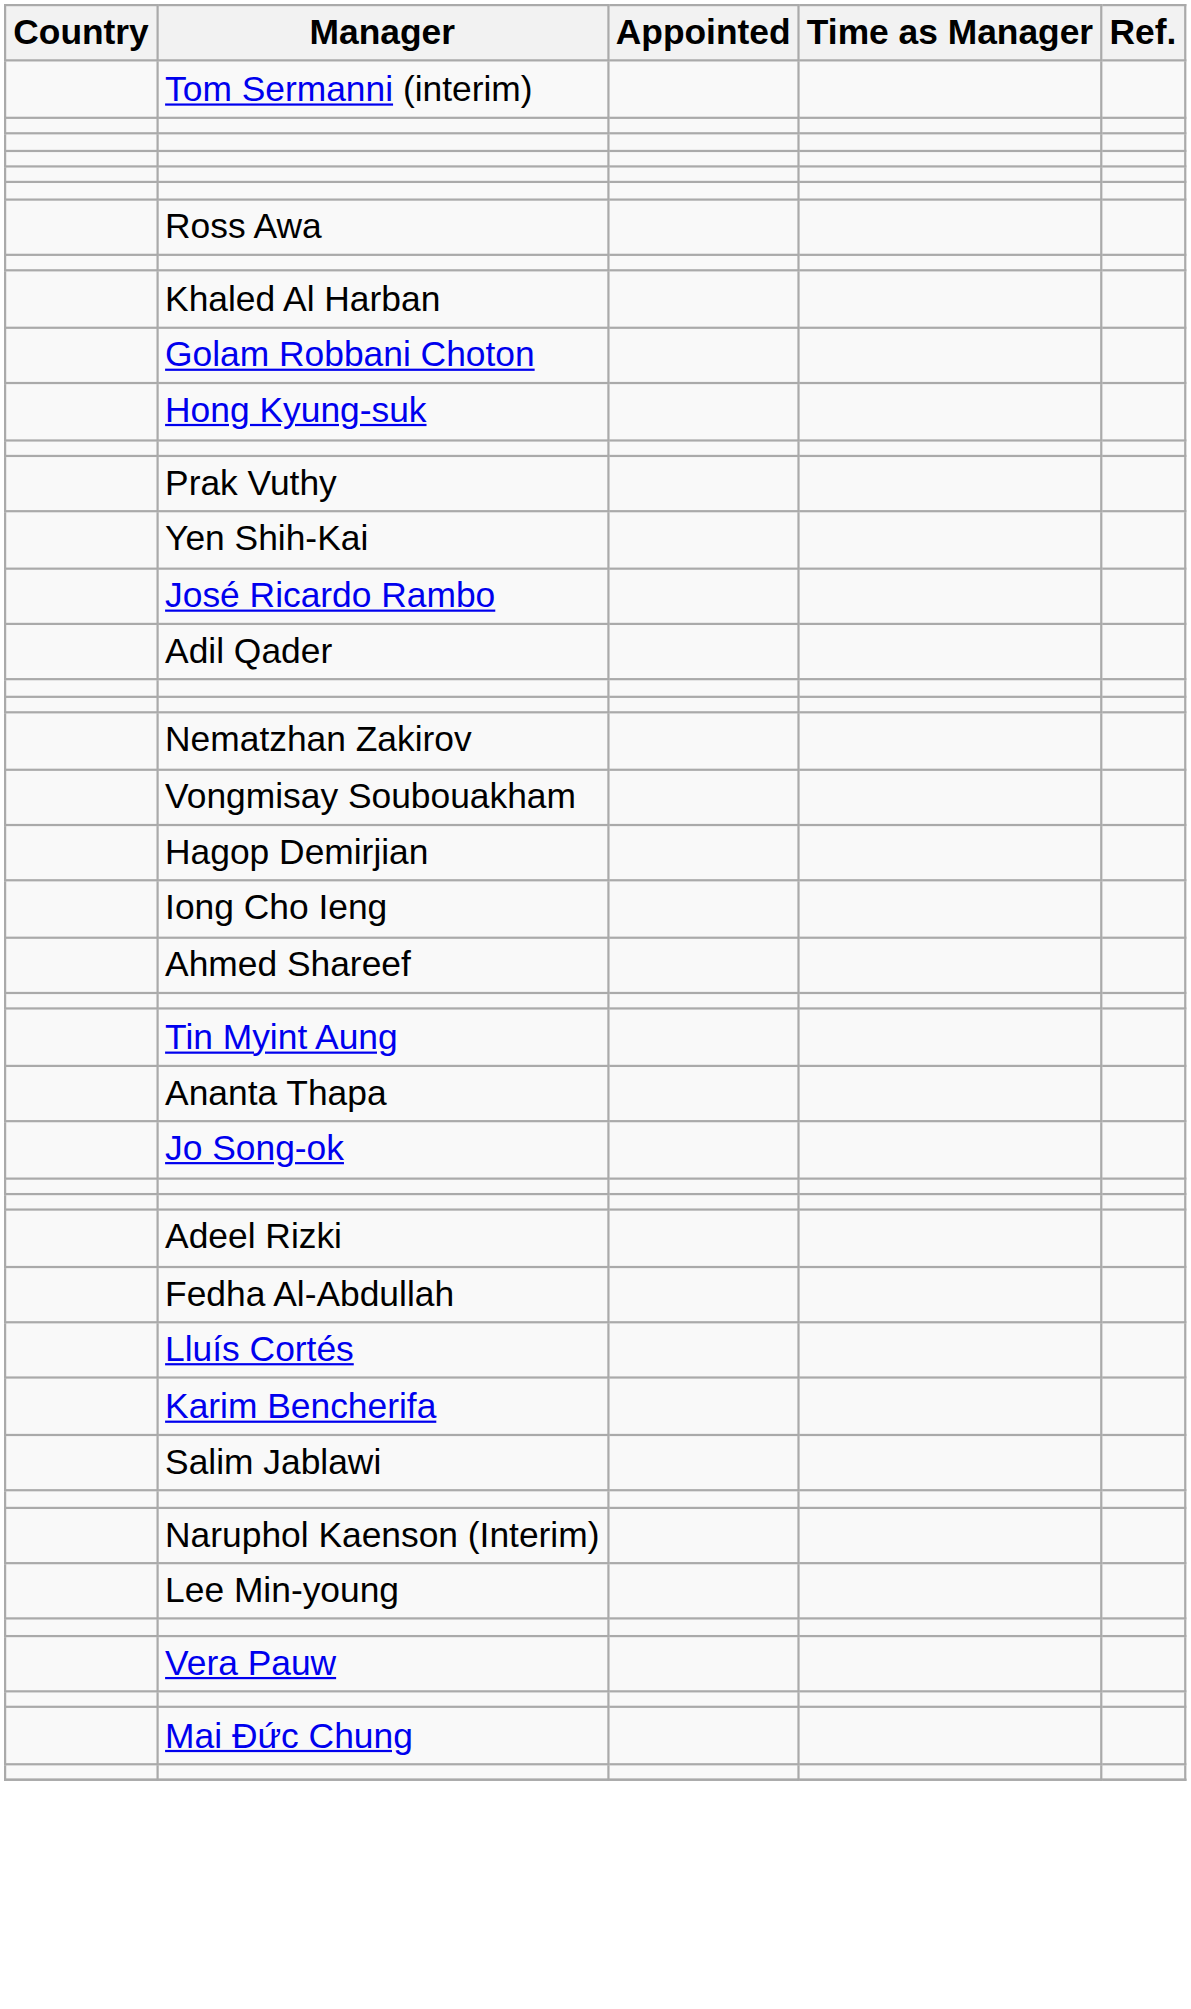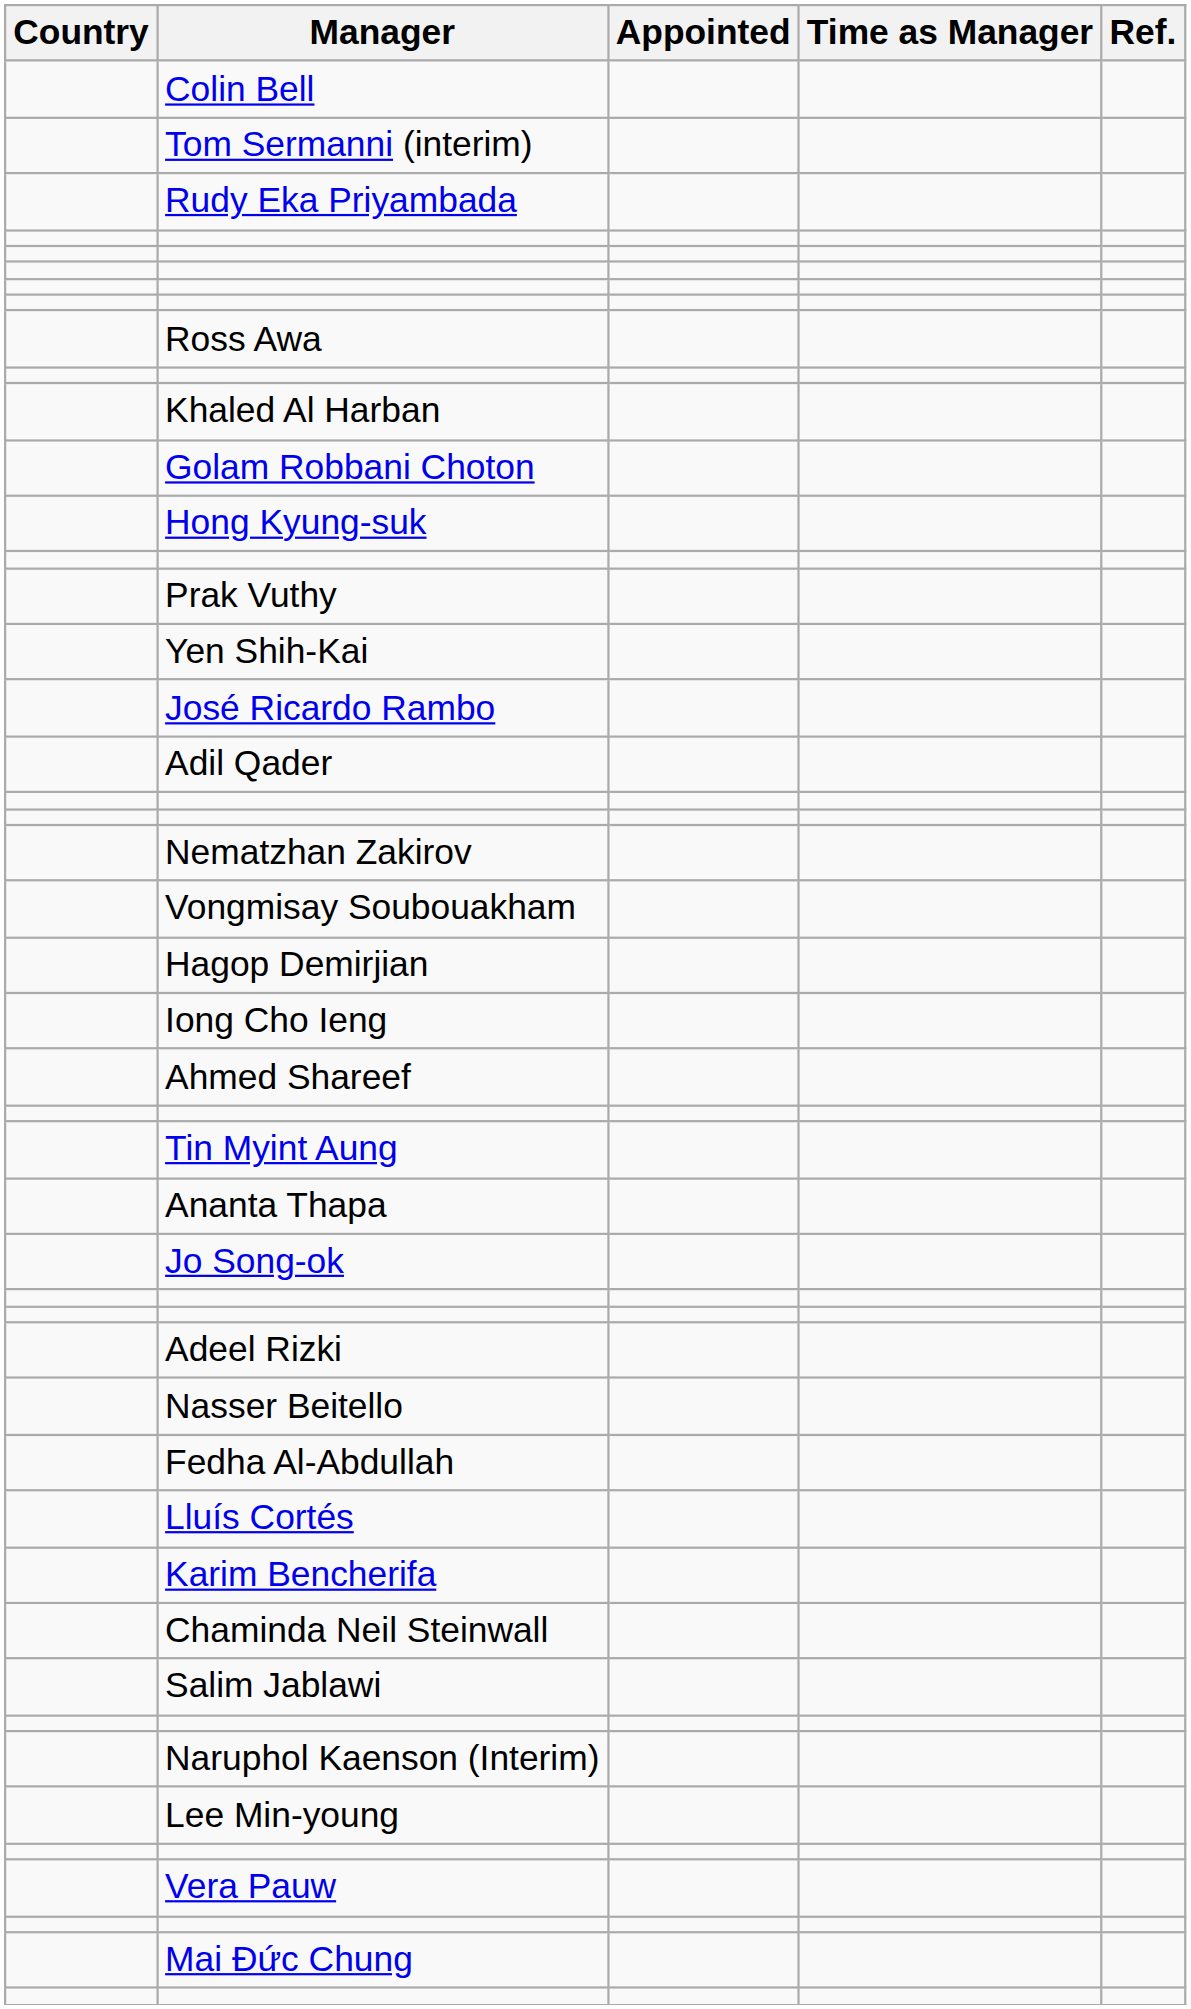 <table class="wikitable sortable">
 <tr>
 <th>Country</th>
 <th>Manager</th>
 <th>Appointed</th>
 <th>Time as Manager</th>
 <th>Ref.</th>
 </tr>
 <tr>
 <td></td>
+<td> <a href='#'>Colin Bell</a></td>
+<td></td>
+<td></td>
+<td></td>
+</tr>
+<tr>
+<td></td>
 <td> <a href='#'>Tom Sermanni</a> (interim)</td>
+<td></td>
+<td></td>
+<td></td>
+</tr>
+<tr>
+<td></td>
+<td> <a href='#'>Rudy Eka Priyambada</a></td>
 <td></td>
 <td></td>
 <td></td>
 </tr>
 <tr>
 <td></td>
 <td> </td>
 <td></td>
 <td></td>
 <td></td>
 </tr>
 <tr>
 <td></td>
 <td> </td>
 <td></td>
 <td></td>
 <td></td>
 </tr>
 <tr>
 <td></td>
 <td> </td>
 <td></td>
 <td></td>
 <td></td>
 </tr>
 <tr>
 <td></td>
 <td> </td>
 <td></td>
 <td></td>
 <td></td>
 </tr>
 <tr>
 <td></td>
 <td> </td>
 <td></td>
 <td></td>
 <td></td>
 </tr>
 <tr>
 <td></td>
 <td> Ross Awa</td>
 <td></td>
 <td></td>
 <td></td>
 </tr>
 <tr>
 <td></td>
 <td> </td>
 <td></td>
 <td></td>
 <td></td>
 </tr>
 <tr>
 <td></td>
 <td> Khaled Al Harban</td>
 <td></td>
 <td></td>
 <td></td>
 </tr>
 <tr>
 <td></td>
 <td> <a href='#'>Golam Robbani Choton</a></td>
 <td></td>
 <td></td>
 <td></td>
 </tr>
 <tr>
 <td></td>
 <td> <a href='#'>Hong Kyung-suk</a></td>
 <td></td>
 <td></td>
 <td></td>
 </tr>
 <tr>
 <td></td>
 <td> </td>
 <td></td>
 <td></td>
 <td></td>
 </tr>
 <tr>
 <td></td>
 <td> Prak Vuthy</td>
 <td></td>
 <td></td>
 <td></td>
 </tr>
 <tr>
 <td></td>
 <td> Yen Shih-Kai</td>
 <td></td>
 <td></td>
 <td></td>
 </tr>
 <tr>
 <td></td>
 <td> <a href='#'>José Ricardo Rambo</a></td>
 <td></td>
 <td></td>
 <td></td>
 </tr>
 <tr>
 <td></td>
 <td> Adil Qader</td>
 <td></td>
 <td></td>
 <td></td>
 </tr>
 <tr>
 <td></td>
 <td> </td>
 <td></td>
 <td></td>
 <td></td>
 </tr>
 <tr>
 <td></td>
 <td></td>
 <td></td>
 <td></td>
 <td></td>
 </tr>
 <tr>
 <td></td>
 <td> Nematzhan Zakirov</td>
 <td></td>
 <td></td>
 <td></td>
 </tr>
 <tr>
 <td></td>
 <td> Vongmisay Soubouakham</td>
 <td></td>
 <td></td>
 <td></td>
 </tr>
 <tr>
 <td></td>
 <td> Hagop Demirjian</td>
 <td></td>
 <td></td>
 <td></td>
 </tr>
 <tr>
 <td></td>
 <td> Iong Cho Ieng</td>
 <td></td>
 <td></td>
 <td></td>
 </tr>
 <tr>
 <td></td>
 <td> Ahmed Shareef</td>
 <td></td>
 <td></td>
 <td></td>
 </tr>
 <tr>
 <td></td>
 <td> </td>
 <td></td>
 <td></td>
 <td></td>
 </tr>
 <tr>
 <td></td>
 <td>  <a href='#'>Tin Myint Aung</a></td>
 <td></td>
 <td></td>
 <td></td>
 </tr>
 <tr>
 <td></td>
 <td> Ananta Thapa</td>
 <td></td>
 <td></td>
 <td></td>
 </tr>
 <tr>
 <td></td>
 <td> <a href='#'>Jo Song-ok</a></td>
 <td></td>
 <td></td>
 <td></td>
 </tr>
 <tr>
 <td></td>
 <td> </td>
 <td></td>
 <td></td>
 <td></td>
 </tr>
 <tr>
 <td></td>
 <td> </td>
 <td></td>
 <td></td>
 <td></td>
 </tr>
 <tr>
 <td></td>
 <td> Adeel Rizki</td>
 <td></td>
 <td></td>
 <td></td>
 </tr>
 <tr>
 <td></td>
+<td> Nasser Beitello</td>
+<td></td>
+<td></td>
+<td></td>
+</tr>
+<tr>
+<td></td>
 <td> Fedha Al-Abdullah</td>
 <td></td>
 <td></td>
 <td></td>
 </tr>
 <tr>
 <td></td>
 <td> <a href='#'>Lluís Cortés</a></td>
 <td></td>
 <td></td>
 <td></td>
 </tr>
 <tr>
 <td></td>
 <td> <a href='#'>Karim Bencherifa</a></td>
+<td></td>
+<td></td>
+<td></td>
+</tr>
+<tr>
+<td></td>
+<td> Chaminda Neil Steinwall</td>
 <td></td>
 <td></td>
 <td></td>
 </tr>
 <tr>
 <td></td>
 <td> Salim Jablawi</td>
 <td></td>
 <td></td>
 <td></td>
 </tr>
 <tr>
 <td></td>
 <td> </td>
 <td></td>
 <td></td>
 <td></td>
 </tr>
 <tr>
 <td></td>
 <td> Naruphol Kaenson (Interim)</td>
 <td></td>
 <td></td>
 <td></td>
 </tr>
 <tr>
 <td></td>
 <td> Lee Min-young</td>
 <td></td>
 <td></td>
 <td></td>
 </tr>
 <tr>
 <td></td>
 <td> </td>
 <td></td>
 <td></td>
 <td></td>
 </tr>
 <tr>
 <td></td>
 <td><a href='#'>Vera Pauw</a></td>
 <td></td>
 <td></td>
 <td></td>
 </tr>
 <tr>
 <td></td>
 <td> </td>
 <td></td>
 <td></td>
 <td></td>
 </tr>
 <tr>
 <td></td>
 <td> <a href='#'>Mai Đức Chung</a></td>
 <td></td>
 <td></td>
 <td></td>
 </tr>
 <tr>
 <td></td>
 <td></td>
 <td></td>
 <td></td>
 <td></td>
 </tr>
 <tr>
 </tr>
 </table>
